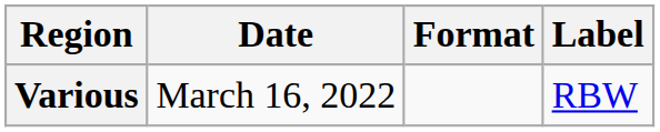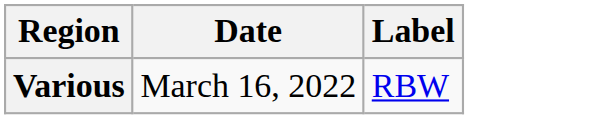 <table class="wikitable plainrowheaders">
 <tr>
 <th>Region</th>
 <th>Date</th>
-<th>Format</th>
 <th>Label</th>
 </tr>
 <tr>
 <th scope="row">Various</th>
 <td>March 16, 2022</td>
-<td></td>
 <td><a href='#'>RBW</a></td>
 </tr>
 </table>
